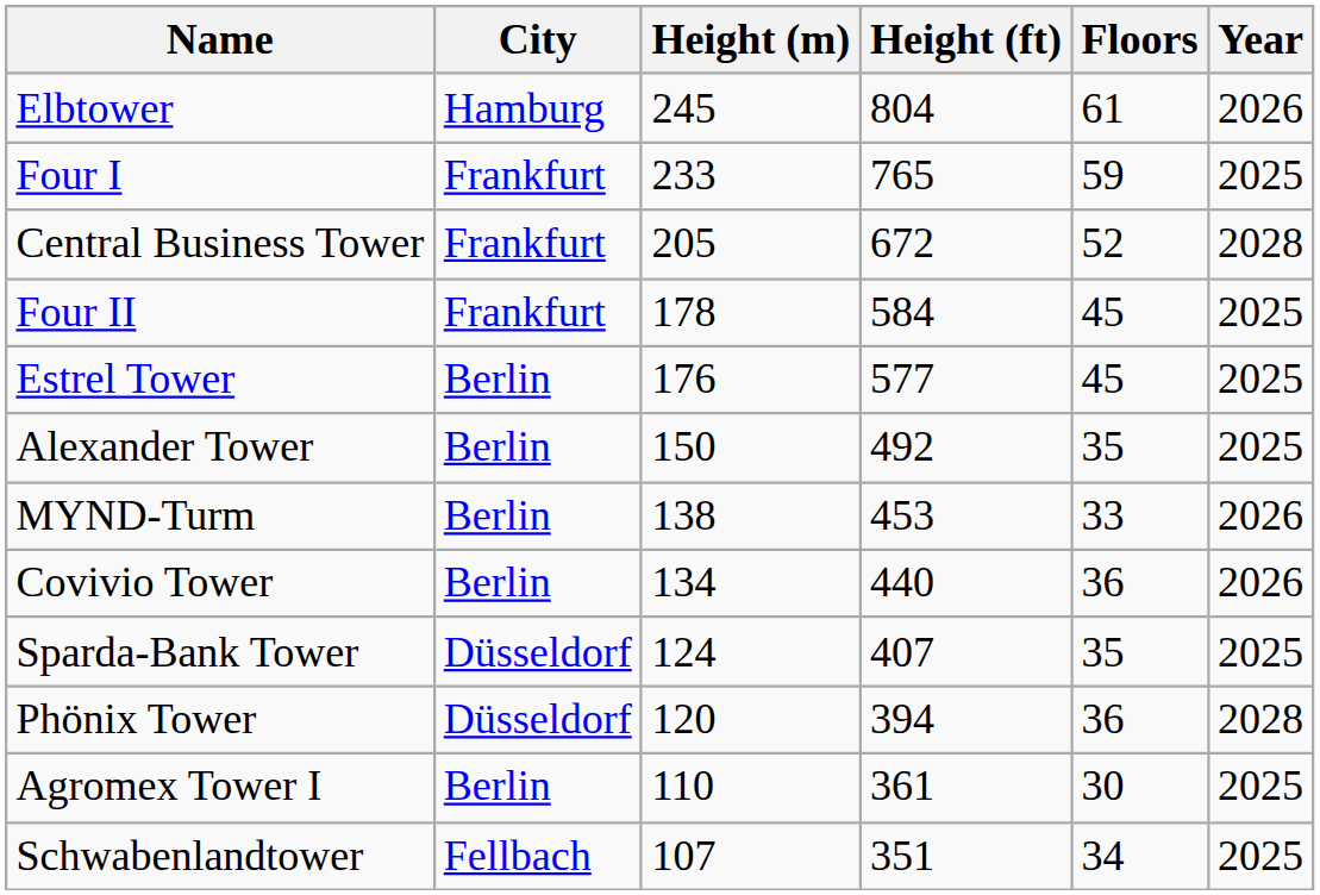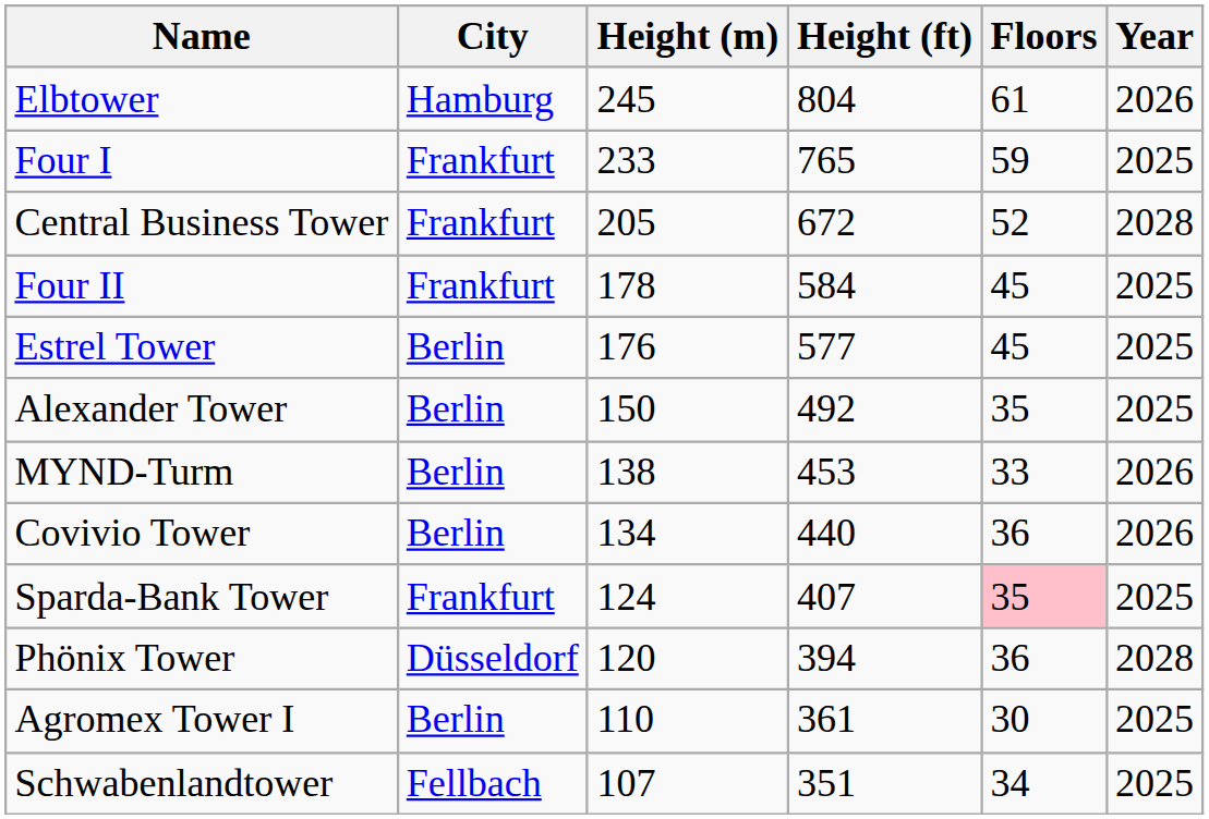 <table class="wikitable sortable">
 <tr>
 <th>Name</th>
 <th>City</th>
 <th>Height (m)</th>
 <th>Height (ft)</th>
 <th>Floors</th>
 <th>Year</th>
 </tr>
 <tr>
 <td><a href='#'>Elbtower</a></td>
 <td><a href='#'>Hamburg</a></td>
 <td>245</td>
 <td>804</td>
 <td>61</td>
 <td>2026</td>
 </tr>
 <tr>
 <td><a href='#'>Four I</a></td>
 <td><a href='#'>Frankfurt</a></td>
 <td>233</td>
 <td>765</td>
 <td>59</td>
 <td>2025</td>
 </tr>
 <tr>
 <td>Central Business Tower</td>
 <td><a href='#'>Frankfurt</a></td>
 <td>205</td>
 <td>672</td>
 <td>52</td>
 <td>2028</td>
 </tr>
 <tr>
 <td><a href='#'>Four II</a></td>
 <td><a href='#'>Frankfurt</a></td>
 <td>178</td>
 <td>584</td>
 <td>45</td>
 <td>2025</td>
 </tr>
 <tr>
 <td><a href='#'>Estrel Tower</a></td>
 <td><a href='#'>Berlin</a></td>
 <td>176</td>
 <td>577</td>
 <td>45</td>
 <td>2025</td>
 </tr>
 <tr>
 <td>Alexander Tower</td>
 <td><a href='#'>Berlin</a></td>
 <td>150</td>
 <td>492</td>
 <td>35</td>
 <td>2025</td>
 </tr>
 <tr>
 <td>MYND-Turm</td>
 <td><a href='#'>Berlin</a></td>
 <td>138</td>
 <td>453</td>
 <td>33</td>
 <td>2026</td>
 </tr>
 <tr>
 <td>Covivio Tower</td>
 <td><a href='#'>Berlin</a></td>
 <td>134</td>
 <td>440</td>
 <td>36</td>
 <td>2026</td>
 </tr>
 <tr>
 <td>Sparda-Bank Tower</td>
-<td><a href='#'>Düsseldorf</a></td>
+<td><a href='#'>Frankfurt</a></td>
 <td>124</td>
 <td>407</td>
-<td>35</td>
+<td style="background: pink;">35</td>
 <td>2025</td>
 </tr>
 <tr>
 <td>Phönix Tower</td>
 <td><a href='#'>Düsseldorf</a></td>
 <td>120</td>
 <td>394</td>
 <td>36</td>
 <td>2028</td>
 </tr>
 <tr>
 <td>Agromex Tower I</td>
 <td><a href='#'>Berlin</a></td>
 <td>110</td>
 <td>361</td>
 <td>30</td>
 <td>2025</td>
 </tr>
 <tr>
 <td>Schwabenlandtower</td>
 <td><a href='#'>Fellbach</a></td>
 <td>107</td>
 <td>351</td>
 <td>34</td>
 <td>2025</td>
 </tr>
 </table>
